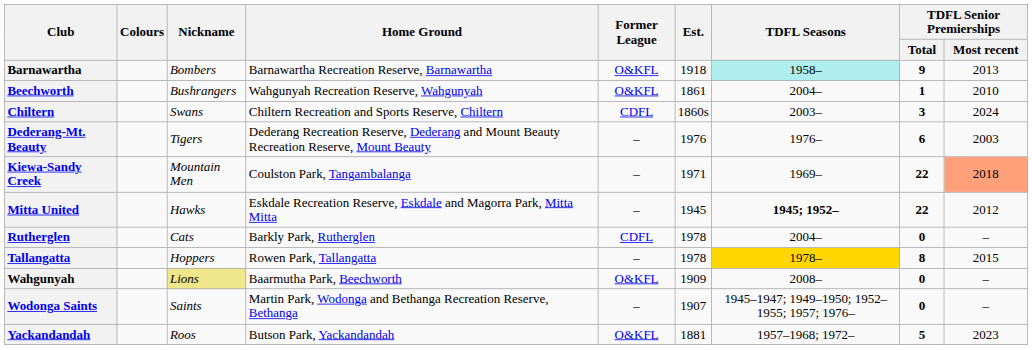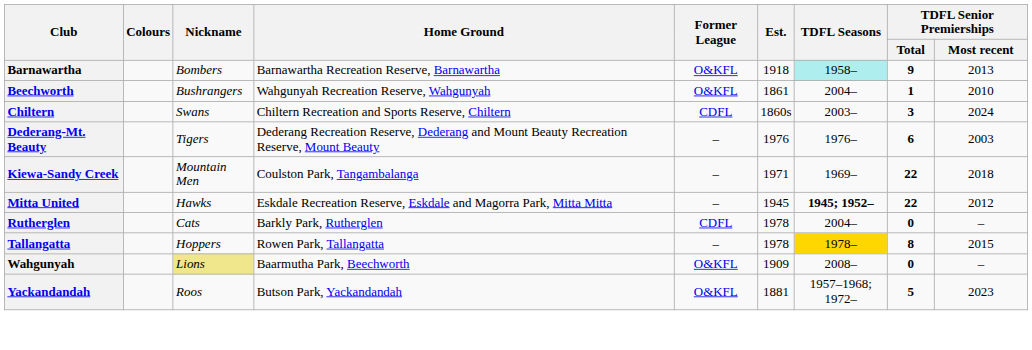 <table class="wikitable sortable mw-collapsible mw-collapsed" style="text-align:center; width:100%">
 <tr>
 <th rowspan="2">Club</th>
 <th rowspan="2">Colours</th>
 <th rowspan="2">Nickname</th>
 <th rowspan="2">Home Ground</th>
 <th rowspan="2">Former League</th>
 <th rowspan="2">Est.</th>
 <th rowspan="2">TDFL Seasons</th>
 <th colspan="2">TDFL Senior Premierships</th>
 </tr>
 <tr>
 <th>Total</th>
 <th>Most recent</th>
 </tr>
 <tr>
 <th style="text-align:left">Barnawartha</th>
 <td style="text-align:center;"></td>
 <td align="left"><em>Bombers</em></td>
 <td align="left">Barnawartha Recreation Reserve, <a href='#'>Barnawartha</a></td>
 <td style="text-align:center;"><a href='#'>O&KFL</a></td>
 <td style="text-align:center;">1918</td>
 <td style="background: paleturquoise; text-align:center;">1958–</td>
 <td style="text-align:center;"><strong>9</strong></td>
 <td>2013</td>
 </tr>
 <tr>
 <th style="text-align:left"><a href='#'>Beechworth</a></th>
 <td style="text-align:center;"></td>
 <td align="left"><em>Bushrangers</em></td>
 <td align="left">Wahgunyah Recreation Reserve, <a href='#'>Wahgunyah</a></td>
 <td style="text-align:center;"><a href='#'>O&KFL</a></td>
 <td style="text-align:center;">1861</td>
 <td style="text-align:center;">2004–</td>
 <td style="text-align:center;"><strong>1</strong></td>
 <td>2010</td>
 </tr>
 <tr>
 <th style="text-align:left"><a href='#'>Chiltern</a></th>
 <td style="text-align:center;"></td>
 <td align="left"><em>Swans</em></td>
 <td align="left">Chiltern Recreation and Sports Reserve, <a href='#'>Chiltern</a></td>
 <td style="text-align:center;"><a href='#'>CDFL</a></td>
 <td style="text-align:center;">1860s</td>
 <td style="text-align:center;">2003–</td>
 <td style="text-align:center;"><strong>3</strong></td>
 <td>2024</td>
 </tr>
 <tr>
 <th style="text-align:left"><a href='#'>Dederang-Mt. Beauty</a></th>
 <td style="text-align:center;"></td>
 <td align="left"><em>Tigers</em></td>
 <td align="left">Dederang Recreation Reserve, <a href='#'>Dederang</a> and Mount Beauty Recreation Reserve, <a href='#'>Mount Beauty</a></td>
 <td style="text-align:center;">–</td>
 <td style="text-align:center;">1976</td>
 <td style="text-align:center;">1976–</td>
 <td style="text-align:center;"><strong>6</strong></td>
 <td>2003</td>
 </tr>
 <tr>
 <th style="text-align:left"><a href='#'>Kiewa-Sandy Creek</a></th>
 <td style="text-align:center;"></td>
 <td align="left"><em>Mountain Men</em></td>
 <td align="left">Coulston Park, <a href='#'>Tangambalanga</a></td>
 <td style="text-align:center;">–</td>
 <td style="text-align:center;">1971</td>
 <td style="text-align:center;">1969–</td>
 <td style="text-align:center;"><strong>22</strong></td>
-<td style="background: lightsalmon;">2018</td>
+<td>2018</td>
 </tr>
 <tr>
 <th style="text-align:left"><a href='#'>Mitta United</a></th>
 <td style="text-align:center;"></td>
 <td align="left"><em>Hawks</em></td>
 <td align="left">Eskdale Recreation Reserve, <a href='#'>Eskdale</a> and Magorra Park, <a href='#'>Mitta Mitta</a></td>
 <td style="text-align:center;">–</td>
 <td style="text-align:center;">1945</td>
 <td style="text-align:center;"><strong>1945; 1952–</strong></td>
 <td style="text-align:center;"><strong>22</strong></td>
 <td>2012</td>
 </tr>
 <tr>
 <th style="text-align:left"><a href='#'>Rutherglen</a></th>
 <td style="text-align:center;"></td>
 <td align="left"><em>Cats</em></td>
 <td align="left">Barkly Park, <a href='#'>Rutherglen</a></td>
 <td style="text-align:center;"><a href='#'>CDFL</a></td>
 <td style="text-align:center;">1978</td>
 <td style="text-align:center;">2004–</td>
 <td style="text-align:center;"><strong>0</strong></td>
 <td>–</td>
 </tr>
 <tr>
 <th style="text-align:left"><a href='#'>Tallangatta</a></th>
 <td style="text-align:center;"></td>
 <td align="left"><em>Hoppers</em></td>
 <td align="left">Rowen Park, <a href='#'>Tallangatta</a></td>
 <td style="text-align:center;">–</td>
 <td style="text-align:center;">1978</td>
 <td style="background: gold; text-align:center;">1978–</td>
 <td style="text-align:center;"><strong>8</strong></td>
 <td>2015</td>
 </tr>
 <tr>
 <th style="text-align:left">Wahgunyah</th>
 <td style="text-align:center;"></td>
 <td align="left" style="background: khaki;"><em>Lions</em></td>
 <td align="left">Baarmutha Park, <a href='#'>Beechworth</a></td>
 <td style="text-align:center;"><a href='#'>O&KFL</a></td>
 <td style="text-align:center;">1909</td>
 <td style="text-align:center;">2008–</td>
 <td style="text-align:center;"><strong>0</strong></td>
 <td>–</td>
 </tr>
 <tr>
-<th style="text-align:left"><a href='#'>Wodonga Saints</a></th>
-<td style="text-align:center;"></td>
-<td align="left"><em>Saints</em></td>
-<td align="left">Martin Park, <a href='#'>Wodonga</a> and Bethanga Recreation Reserve, <a href='#'>Bethanga</a></td>
-<td style="text-align:center;">–</td>
-<td style="text-align:center;">1907</td>
-<td style="text-align:center;">1945–1947; 1949–1950; 1952–1955; 1957; 1976–</td>
-<td style="text-align:center;"><strong>0</strong></td>
-<td>–</td>
-</tr>
-<tr>
 <th style="text-align:left"><a href='#'>Yackandandah</a></th>
 <td style="text-align:center;"></td>
 <td align="left"><em>Roos</em></td>
 <td align="left">Butson Park, <a href='#'>Yackandandah</a></td>
 <td style="text-align:center;"><a href='#'>O&KFL</a></td>
 <td style="text-align:center;">1881</td>
 <td style="text-align:center;">1957–1968; 1972–</td>
 <td style="text-align:center;"><strong>5</strong></td>
 <td>2023</td>
 </tr>
 </table>
